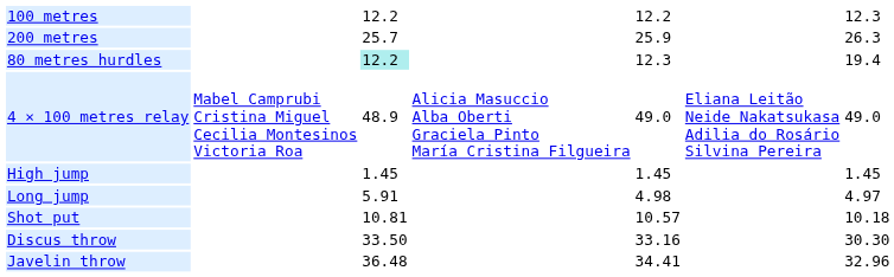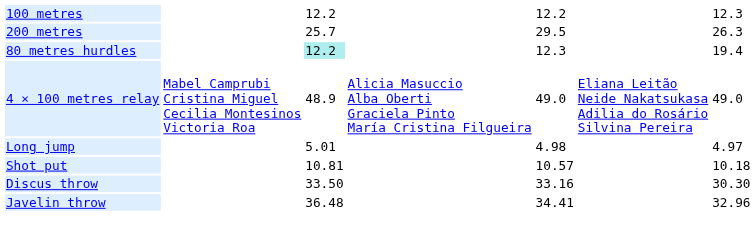 <table>
 <tr>
 <td bgcolor = DDEEFF><a href='#'>100 metres</a></td>
 <td></td>
 <td>12.2</td>
 <td></td>
 <td>12.2</td>
 <td></td>
 <td>12.3</td>
 </tr>
 <tr>
 <td bgcolor = DDEEFF><a href='#'>200 metres</a></td>
 <td></td>
 <td>25.7</td>
 <td></td>
-<td>25.9</td>
+<td>29.5</td>
 <td></td>
 <td>26.3</td>
 </tr>
 <tr>
 <td bgcolor = DDEEFF><a href='#'>80 metres hurdles</a></td>
 <td></td>
 <td style="background: paleturquoise;">12.2</td>
 <td></td>
 <td>12.3</td>
 <td></td>
 <td>19.4</td>
 </tr>
 <tr>
 <td bgcolor = DDEEFF><a href='#'>4 × 100 metres relay</a></td>
 <td><br><a href='#'>Mabel Camprubi</a><br><a href='#'>Cristina Miguel</a><br><a href='#'>Cecilia Montesinos</a><br><a href='#'>Victoria Roa</a></td>
 <td>48.9</td>
 <td><br><a href='#'>Alicia Masuccio</a><br><a href='#'>Alba Oberti</a><br><a href='#'>Graciela Pinto</a><br><a href='#'>María Cristina Filgueira</a></td>
 <td>49.0</td>
 <td><br><a href='#'>Eliana Leitão</a><br><a href='#'>Neide Nakatsukasa</a><br><a href='#'>Adilia do Rosário</a><br><a href='#'>Silvina Pereira</a></td>
 <td>49.0</td>
 </tr>
 <tr>
-<td bgcolor = DDEEFF><a href='#'>High jump</a></td>
-<td></td>
-<td>1.45</td>
-<td></td>
-<td>1.45</td>
-<td></td>
-<td>1.45</td>
-</tr>
-<tr>
 <td bgcolor = DDEEFF><a href='#'>Long jump</a></td>
 <td></td>
-<td>5.91</td>
+<td>5.01</td>
 <td></td>
 <td>4.98</td>
 <td></td>
 <td>4.97</td>
 </tr>
 <tr>
 <td bgcolor = DDEEFF><a href='#'>Shot put</a></td>
 <td></td>
 <td>10.81</td>
 <td></td>
 <td>10.57</td>
 <td></td>
 <td>10.18</td>
 </tr>
 <tr>
 <td bgcolor = DDEEFF><a href='#'>Discus throw</a></td>
 <td></td>
 <td>33.50</td>
 <td></td>
 <td>33.16</td>
 <td></td>
 <td>30.30</td>
 </tr>
 <tr>
 <td bgcolor = DDEEFF><a href='#'>Javelin throw</a></td>
 <td></td>
 <td>36.48</td>
 <td></td>
 <td>34.41</td>
 <td></td>
 <td>32.96</td>
 </tr>
 </table>
